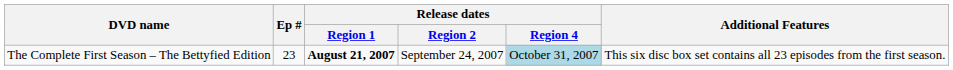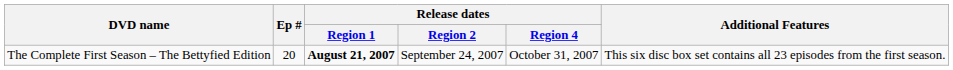 <table class="wikitable">
 <tr>
 <th rowspan="2">DVD name</th>
 <th rowspan="2">Ep #</th>
 <th colspan="3">Release dates</th>
 <th rowspan="2">Additional Features</th>
 </tr>
 <tr>
 <th><a href='#'>Region 1</a></th>
 <th><a href='#'>Region 2</a></th>
 <th><a href='#'>Region 4</a></th>
 </tr>
 <tr>
 <td>The Complete First Season – The Bettyfied Edition</td>
-<td style="text-align:center;">23</td>
+<td style="text-align:center;">20</td>
 <td><strong>August 21, 2007</strong></td>
 <td>September 24, 2007</td>
-<td style="background: lightblue;">October 31, 2007</td>
+<td>October 31, 2007</td>
 <td>This six disc box set contains all 23 episodes from the first season.</td>
 </tr>
 </table>
